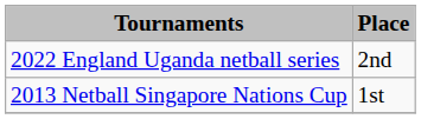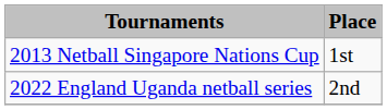 <table class="wikitable collapsible" border="1">
 <tr>
 <th style="background:silver;">Tournaments</th>
 <th style="background:silver;">Place</th>
 </tr>
 <tr>
+<td><a href='#'>2013 Netball Singapore Nations Cup</a></td>
+<td>1st</td>
+</tr>
+<tr>
 <td><a href='#'>2022 England Uganda netball series</a></td>
 <td>2nd</td>
 </tr>
 <tr>
-<td><a href='#'>2013 Netball Singapore Nations Cup</a></td>
-<td>1st</td>
-</tr>
-<tr>
 </tr>
 </table>
